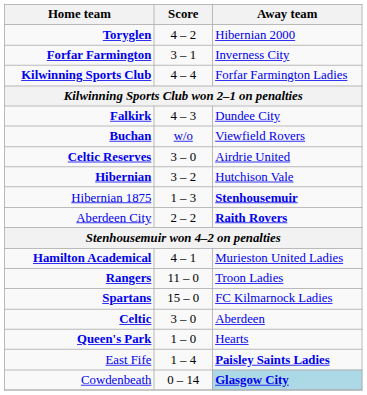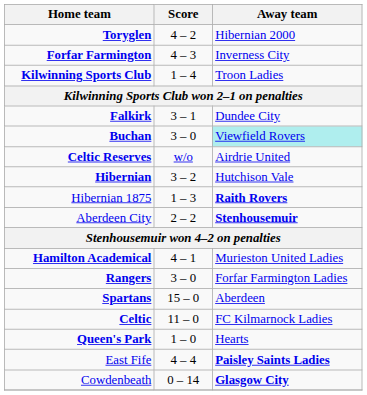 <table class="wikitable" style="border-collapse: collapse;">
 <tr>
 <th align="right" width="180">Home team</th>
 <th align="center" width="65"> Score </th>
 <th align="left" width="180">Away team</th>
 </tr>
 <tr>
 <td style="text-align: right;"><strong><a href='#'>Toryglen</a></strong></td>
 <td style="text-align: center;">4 – 2</td>
 <td style="text-align: left;"><a href='#'>Hibernian 2000</a></td>
 </tr>
 <tr>
 <td style="text-align: right;"><strong><a href='#'>Forfar Farmington</a></strong></td>
-<td style="text-align: center;">3 – 1</td>
+<td style="text-align: center;">4 – 3</td>
 <td style="text-align: left;"><a href='#'>Inverness City</a></td>
 </tr>
 <tr>
 <td style="text-align: right;"><strong><a href='#'>Kilwinning Sports Club</a></strong></td>
-<td style="text-align: center;">4 – 4</td>
-<td style="text-align: left;"><a href='#'>Forfar Farmington Ladies</a></td>
+<td style="text-align: center;">1 – 4</td>
+<td style="text-align: left;"><a href='#'>Troon Ladies</a></td>
 </tr>
 <tr>
 <th colspan="5"><em>Kilwinning Sports Club won 2–1 on penalties</em></th>
 </tr>
 <tr>
 <td style="text-align: right;"><strong><a href='#'>Falkirk</a></strong></td>
-<td style="text-align: center;">4 – 3</td>
+<td style="text-align: center;">3 – 1</td>
 <td style="text-align: left;"><a href='#'>Dundee City</a></td>
 </tr>
 <tr>
 <td style="text-align: right;"><strong><a href='#'>Buchan</a></strong></td>
-<td style="text-align: center;"><a href='#'>w/o</a></td>
-<td style="text-align: left;"><a href='#'>Viewfield Rovers</a></td>
+<td style="text-align: center;">3 – 0</td>
+<td style="background: paleturquoise; text-align: left;"><a href='#'>Viewfield Rovers</a></td>
 </tr>
 <tr>
 <td style="text-align: right;"><strong><a href='#'>Celtic Reserves</a></strong></td>
-<td style="text-align: center;">3 – 0</td>
+<td style="text-align: center;"><a href='#'>w/o</a></td>
 <td style="text-align: left;"><a href='#'>Airdrie United</a></td>
 </tr>
 <tr>
 <td style="text-align: right;"><strong><a href='#'>Hibernian</a></strong></td>
 <td style="text-align: center;">3 – 2</td>
 <td style="text-align: left;"><a href='#'>Hutchison Vale</a></td>
 </tr>
 <tr>
 <td style="text-align: right;"><a href='#'>Hibernian 1875</a></td>
 <td style="text-align: center;">1 – 3</td>
-<td style="text-align: left;"><strong><a href='#'>Stenhousemuir</a></strong></td>
+<td style="text-align: left;"><strong><a href='#'>Raith Rovers</a></strong></td>
 </tr>
 <tr>
 <td style="text-align: right;"><a href='#'>Aberdeen City</a></td>
 <td style="text-align: center;">2 – 2</td>
-<td style="text-align: left;"><strong><a href='#'>Raith Rovers</a></strong></td>
+<td style="text-align: left;"><strong><a href='#'>Stenhousemuir</a></strong></td>
 </tr>
 <tr>
 <th colspan="5"><em>Stenhousemuir won 4–2 on penalties</em></th>
 </tr>
 <tr>
 <td style="text-align: right;"><strong><a href='#'>Hamilton Academical</a></strong></td>
 <td style="text-align: center;">4 – 1</td>
 <td style="text-align: left;"><a href='#'>Murieston United Ladies</a></td>
 </tr>
 <tr>
 <td style="text-align: right;"><strong><a href='#'>Rangers</a></strong></td>
-<td style="text-align: center;">11 – 0</td>
-<td style="text-align: left;"><a href='#'>Troon Ladies</a></td>
+<td style="text-align: center;">3 – 0</td>
+<td style="text-align: left;"><a href='#'>Forfar Farmington Ladies</a></td>
 </tr>
 <tr>
 <td style="text-align: right;"><strong><a href='#'>Spartans</a></strong></td>
 <td style="text-align: center;">15 – 0</td>
-<td style="text-align: left;"><a href='#'>FC Kilmarnock Ladies</a></td>
+<td style="text-align: left;"><a href='#'>Aberdeen</a></td>
 </tr>
 <tr>
 <td style="text-align: right;"><strong><a href='#'>Celtic</a></strong></td>
-<td style="text-align: center;">3 – 0</td>
-<td style="text-align: left;"><a href='#'>Aberdeen</a></td>
+<td style="text-align: center;">11 – 0</td>
+<td style="text-align: left;"><a href='#'>FC Kilmarnock Ladies</a></td>
 </tr>
 <tr>
 <td style="text-align: right;"><strong><a href='#'>Queen's Park</a></strong></td>
 <td style="text-align: center;">1 – 0</td>
 <td style="text-align: left;"><a href='#'>Hearts</a></td>
 </tr>
 <tr>
 <td style="text-align: right;"><a href='#'>East Fife</a></td>
-<td style="text-align: center;">1 – 4</td>
+<td style="text-align: center;">4 – 4</td>
 <td style="text-align: left;"><strong><a href='#'>Paisley Saints Ladies</a></strong></td>
 </tr>
 <tr>
 <td style="text-align: right;"><a href='#'>Cowdenbeath</a></td>
 <td style="text-align: center;">0 – 14</td>
-<td style="background: lightblue; text-align: left;"><strong><a href='#'>Glasgow City</a></strong></td>
+<td style="text-align: left;"><strong><a href='#'>Glasgow City</a></strong></td>
 </tr>
 <tr>
 </tr>
 </table>
